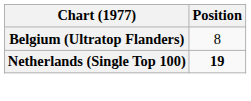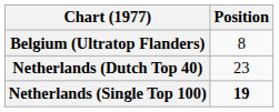 <table class="wikitable sortable plainrowheaders" style="text-align:center">
 <tr>
 <th scope="col">Chart (1977)</th>
 <th scope="col">Position</th>
 </tr>
 <tr>
 <th scope="row">Belgium (Ultratop Flanders)</th>
 <td>8</td>
 </tr>
 <tr>
+<th scope="row">Netherlands (Dutch Top 40)</th>
+<td>23</td>
+</tr>
+<tr>
 <th scope="row">Netherlands (Single Top 100)</th>
 <td><strong>19</strong></td>
 </tr>
 </table>
